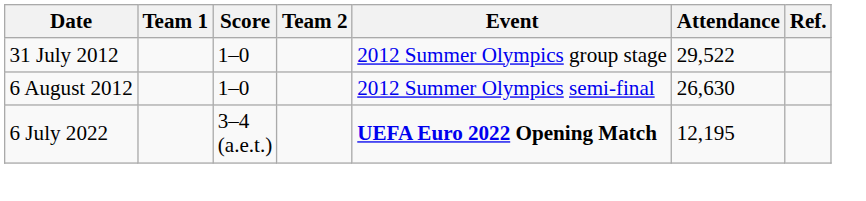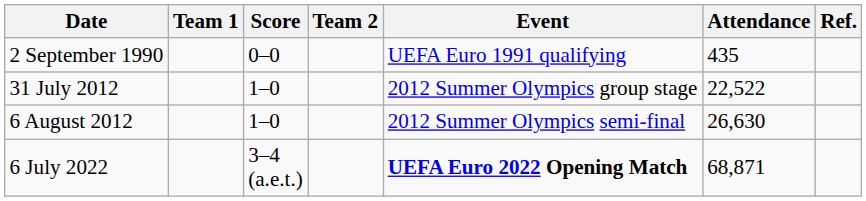 <table class="wikitable">
 <tr>
 <th>Date</th>
 <th>Team 1</th>
 <th>Score</th>
 <th>Team 2</th>
 <th>Event</th>
 <th>Attendance</th>
 <th>Ref.</th>
 </tr>
 <tr>
+<td>2 September 1990</td>
+<td></td>
+<td>0–0</td>
+<td></td>
+<td><a href='#'>UEFA Euro 1991 qualifying</a></td>
+<td>435</td>
+<td></td>
+</tr>
+<tr>
 <td>31 July 2012</td>
 <td></td>
 <td>1–0</td>
 <td></td>
 <td><a href='#'>2012 Summer Olympics</a> group stage</td>
-<td>29,522</td>
+<td>22,522</td>
 <td></td>
 </tr>
 <tr>
 <td>6 August 2012</td>
 <td></td>
 <td>1–0</td>
 <td></td>
 <td><a href='#'>2012 Summer Olympics</a> <a href='#'>semi-final</a></td>
 <td>26,630</td>
 <td></td>
 </tr>
 <tr>
 <td>6 July 2022</td>
 <td></td>
 <td>3–4<br>(a.e.t.)</td>
 <td></td>
 <td><strong><a href='#'>UEFA Euro 2022</a> Opening Match</strong></td>
-<td>12,195</td>
+<td>68,871</td>
 <td></td>
 </tr>
 </table>
